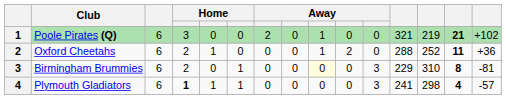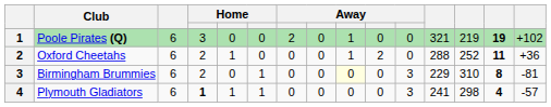 <table class="wikitable" style="text-align:center; font-size:85%">
 <tr>
 <th rowspan="2" style="width:28px;"></th>
 <th rowspan=2>Club</th>
 <th rowspan="2" style="width:28px;"></th>
 <th colspan=3>Home</th>
 <th colspan=5>Away</th>
 <th rowspan="2" style="width:28px;"></th>
 <th rowspan="2" style="width:28px;"></th>
 <th rowspan="2" style="width:28px;"></th>
 <th rowspan="2" style="width:28px;"></th>
 </tr>
 <tr>
 <th width=28></th>
 <th width=28></th>
 <th width=28></th>
 <th width=28></th>
 <th width=28></th>
 <th width=28></th>
 <th width=28></th>
 <th width=28></th>
 </tr>
 <tr style="background:#ACE1AF">
 <th>1</th>
 <td align=left><a href='#'>Poole Pirates</a> <strong>(Q)</strong></td>
 <td>6</td>
 <td>3</td>
 <td>0</td>
 <td>0</td>
 <td>2</td>
 <td>0</td>
 <td>1</td>
 <td>0</td>
 <td>0</td>
 <td>321</td>
 <td>219</td>
-<td><strong>21</strong></td>
+<td><strong>19</strong></td>
 <td>+102</td>
 </tr>
 <tr>
 <th>2</th>
 <td align=left><a href='#'>Oxford Cheetahs</a></td>
 <td>6</td>
 <td>2</td>
 <td>1</td>
 <td>0</td>
 <td>0</td>
 <td>0</td>
 <td>1</td>
 <td>2</td>
 <td>0</td>
 <td>288</td>
 <td>252</td>
 <td><strong>11</strong></td>
 <td>+36</td>
 </tr>
 <tr>
 <th>3</th>
 <td align=left><a href='#'>Birmingham Brummies</a></td>
 <td>6</td>
 <td>2</td>
 <td>0</td>
 <td>1</td>
 <td>0</td>
 <td>0</td>
 <td style="background: lightyellow;">0</td>
 <td>0</td>
 <td>3</td>
 <td>229</td>
 <td>310</td>
 <td><strong>8</strong></td>
 <td>-81</td>
 </tr>
 <tr>
 <th>4</th>
 <td align=left><a href='#'>Plymouth Gladiators</a></td>
 <td>6</td>
 <td><strong>1</strong></td>
 <td>1</td>
 <td>1</td>
 <td>0</td>
 <td>0</td>
 <td>0</td>
 <td>0</td>
 <td>3</td>
 <td>241</td>
 <td>298</td>
 <td><strong>4</strong></td>
 <td>-57</td>
 </tr>
 </table>
